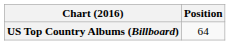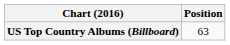 <table class="wikitable plainrowheaders" style="text-align:center">
 <tr>
 <th scope="col">Chart (2016)</th>
 <th scope="col">Position</th>
 </tr>
 <tr>
 <th scope="row">US Top Country Albums (<em>Billboard</em>)</th>
-<td>64</td>
+<td>63</td>
 </tr>
 </table>
